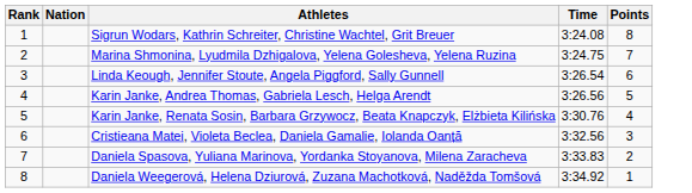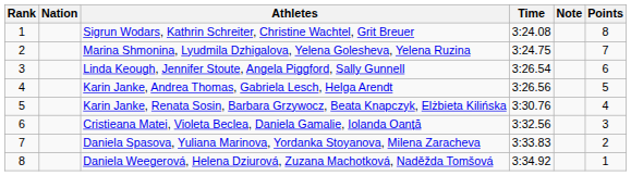 <table class="wikitable sortable" style="text-align:center">
 <tr>
 <th>Rank</th>
 <th>Nation</th>
 <th>Athletes</th>
 <th>Time</th>
+<th>Note</th>
 <th>Points</th>
 </tr>
 <tr>
 <td>1</td>
 <td align=left></td>
 <td align=left><a href='#'>Sigrun Wodars</a>, <a href='#'>Kathrin Schreiter</a>, <a href='#'>Christine Wachtel</a>, <a href='#'>Grit Breuer</a></td>
 <td>3:24.08</td>
+<td></td>
 <td>8</td>
 </tr>
 <tr>
 <td>2</td>
 <td align=left></td>
 <td align=left><a href='#'>Marina Shmonina</a>, <a href='#'>Lyudmila Dzhigalova</a>, <a href='#'>Yelena Golesheva</a>, <a href='#'>Yelena Ruzina</a></td>
 <td>3:24.75</td>
+<td></td>
 <td>7</td>
 </tr>
 <tr>
 <td>3</td>
 <td align=left></td>
 <td align=left><a href='#'>Linda Keough</a>, <a href='#'>Jennifer Stoute</a>, <a href='#'>Angela Piggford</a>, <a href='#'>Sally Gunnell</a></td>
 <td>3:26.54</td>
+<td></td>
 <td>6</td>
 </tr>
 <tr>
 <td>4</td>
 <td align=left></td>
 <td align=left><a href='#'>Karin Janke</a>, <a href='#'>Andrea Thomas</a>, <a href='#'>Gabriela Lesch</a>, <a href='#'>Helga Arendt</a></td>
 <td>3:26.56</td>
+<td></td>
 <td>5</td>
 </tr>
 <tr>
 <td>5</td>
 <td align=left></td>
 <td align=left><a href='#'>Karin Janke</a>, <a href='#'>Renata Sosin</a>, <a href='#'>Barbara Grzywocz</a>, <a href='#'>Beata Knapczyk</a>, <a href='#'>Elżbieta Kilińska</a></td>
 <td>3:30.76</td>
+<td></td>
 <td>4</td>
 </tr>
 <tr>
 <td>6</td>
 <td align=left></td>
 <td align=left><a href='#'>Cristieana Matei</a>, <a href='#'>Violeta Beclea</a>, <a href='#'>Daniela Gamalie</a>, <a href='#'>Iolanda Oanță</a></td>
 <td>3:32.56</td>
+<td></td>
 <td>3</td>
 </tr>
 <tr>
 <td>7</td>
 <td align=left></td>
 <td align=left><a href='#'>Daniela Spasova</a>, <a href='#'>Yuliana Marinova</a>, <a href='#'>Yordanka Stoyanova</a>, <a href='#'>Milena Zaracheva</a></td>
 <td>3:33.83</td>
+<td></td>
 <td>2</td>
 </tr>
 <tr>
 <td>8</td>
 <td align=left></td>
 <td align=left><a href='#'>Daniela Weegerová</a>, <a href='#'>Helena Dziurová</a>, <a href='#'>Zuzana Machotková</a>, <a href='#'>Naděžda Tomšová</a></td>
 <td>3:34.92</td>
+<td></td>
 <td>1</td>
 </tr>
 </table>
